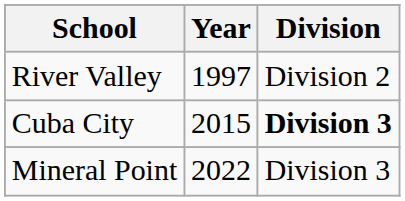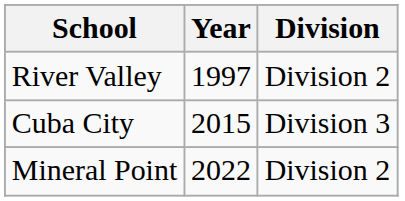 <table class="wikitable">
 <tr>
 <th>School</th>
 <th>Year</th>
 <th>Division</th>
 </tr>
 <tr>
 <td>River Valley</td>
 <td>1997</td>
 <td>Division 2</td>
 </tr>
 <tr>
 <td>Cuba City</td>
 <td>2015</td>
-<td><strong>Division 3</strong></td>
+<td>Division 3</td>
 </tr>
 <tr>
 <td>Mineral Point</td>
 <td>2022</td>
-<td>Division 3</td>
+<td>Division 2</td>
 </tr>
 </table>
